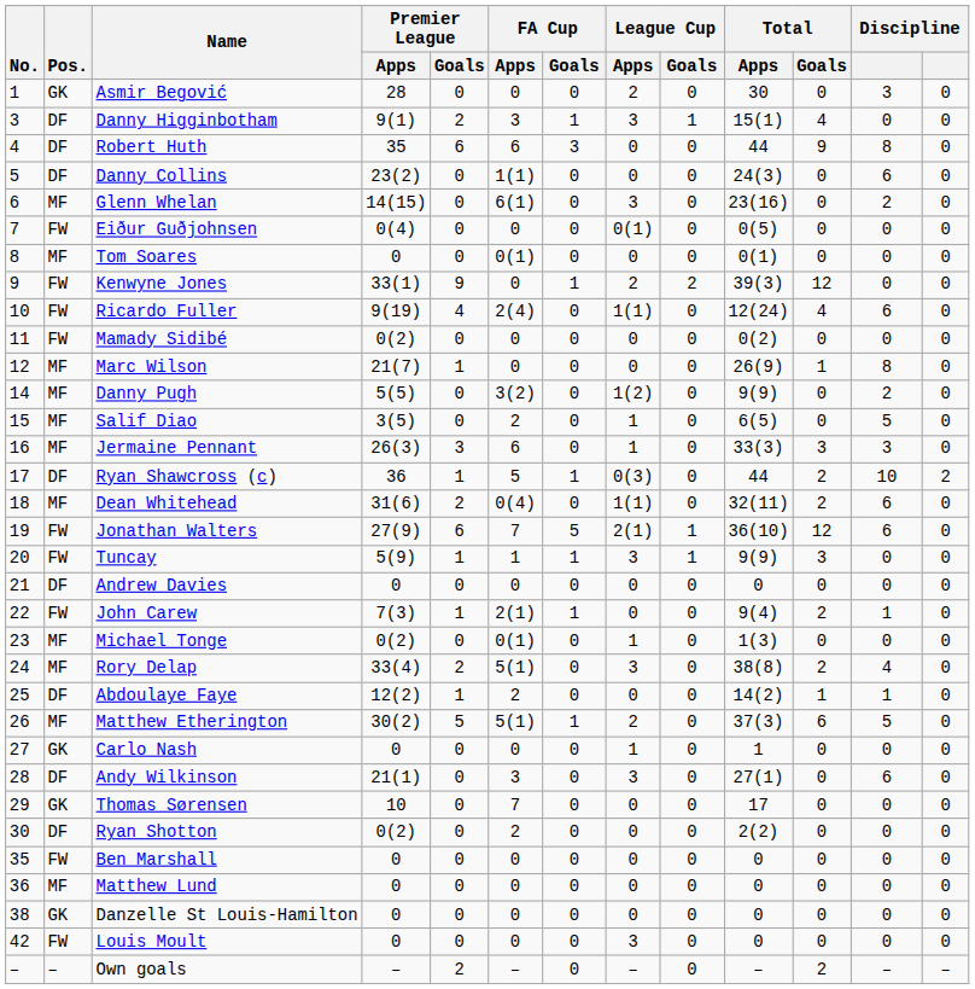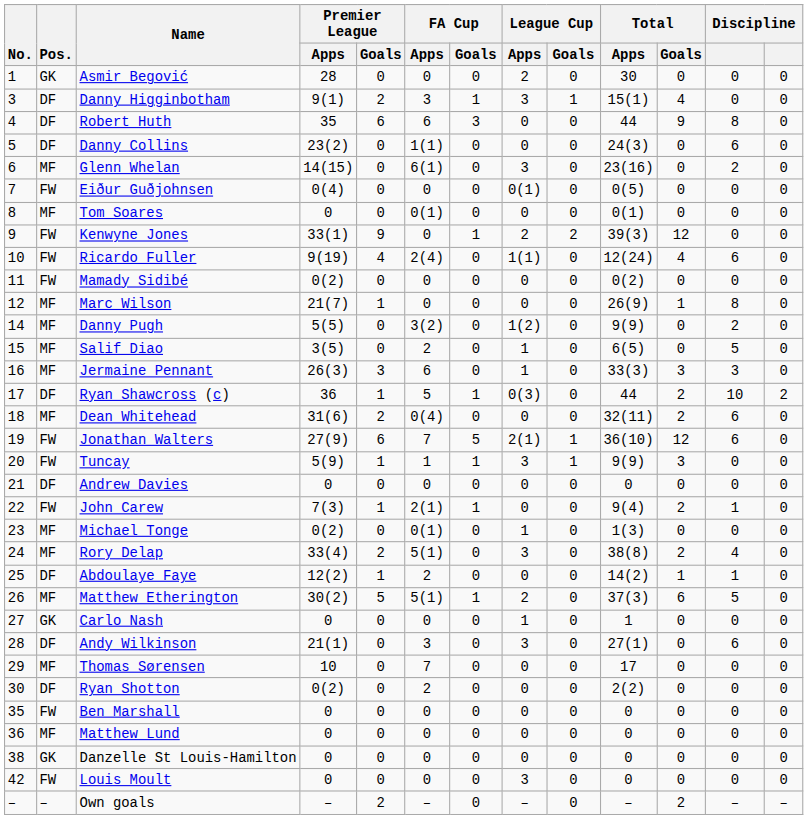 <table class="wikitable" style="text-align:center">
 <tr>
 <th rowspan="2" valign="bottom">No.</th>
 <th rowspan="2" valign="bottom">Pos.</th>
 <th rowspan="2">Name</th>
 <th colspan="2" width="85">Premier League</th>
 <th colspan="2" width="85">FA Cup</th>
 <th colspan="2" width="85">League Cup</th>
 <th colspan="2" width="85">Total</th>
 <th colspan="2" width="85">Discipline</th>
 </tr>
 <tr>
 <th>Apps</th>
 <th>Goals</th>
 <th>Apps</th>
 <th>Goals</th>
 <th>Apps</th>
 <th>Goals</th>
 <th>Apps</th>
 <th>Goals</th>
 <th></th>
 <th></th>
 </tr>
 <tr>
 <td align="left">1</td>
 <td align="left">GK</td>
 <td align="left"> <a href='#'>Asmir Begović</a></td>
 <td>28</td>
 <td>0</td>
 <td>0</td>
 <td>0</td>
 <td>2</td>
 <td>0</td>
 <td>30</td>
 <td>0</td>
-<td>3</td>
+<td>0</td>
 <td>0</td>
 </tr>
 <tr>
 <td align="left">3</td>
 <td align="left">DF</td>
 <td align="left"> <a href='#'>Danny Higginbotham</a></td>
 <td>9(1)</td>
 <td>2</td>
 <td>3</td>
 <td>1</td>
 <td>3</td>
 <td>1</td>
 <td>15(1)</td>
 <td>4</td>
 <td>0</td>
 <td>0</td>
 </tr>
 <tr>
 <td align="left">4</td>
 <td align="left">DF</td>
 <td align="left"> <a href='#'>Robert Huth</a></td>
 <td>35</td>
 <td>6</td>
 <td>6</td>
 <td>3</td>
 <td>0</td>
 <td>0</td>
 <td>44</td>
 <td>9</td>
 <td>8</td>
 <td>0</td>
 </tr>
 <tr>
 <td align="left">5</td>
 <td align="left">DF</td>
 <td align="left"> <a href='#'>Danny Collins</a></td>
 <td>23(2)</td>
 <td>0</td>
 <td>1(1)</td>
 <td>0</td>
 <td>0</td>
 <td>0</td>
 <td>24(3)</td>
 <td>0</td>
 <td>6</td>
 <td>0</td>
 </tr>
 <tr>
 <td align="left">6</td>
 <td align="left">MF</td>
 <td align="left"> <a href='#'>Glenn Whelan</a></td>
 <td>14(15)</td>
 <td>0</td>
 <td>6(1)</td>
 <td>0</td>
 <td>3</td>
 <td>0</td>
 <td>23(16)</td>
 <td>0</td>
 <td>2</td>
 <td>0</td>
 </tr>
 <tr>
 <td align="left">7</td>
 <td align="left">FW</td>
 <td align="left"> <a href='#'>Eiður Guðjohnsen</a></td>
 <td>0(4)</td>
 <td>0</td>
 <td>0</td>
 <td>0</td>
 <td>0(1)</td>
 <td>0</td>
 <td>0(5)</td>
 <td>0</td>
 <td>0</td>
 <td>0</td>
 </tr>
 <tr>
 <td align="left">8</td>
 <td align="left">MF</td>
 <td align="left"> <a href='#'>Tom Soares</a></td>
 <td>0</td>
 <td>0</td>
 <td>0(1)</td>
 <td>0</td>
 <td>0</td>
 <td>0</td>
 <td>0(1)</td>
 <td>0</td>
 <td>0</td>
 <td>0</td>
 </tr>
 <tr>
 <td align="left">9</td>
 <td align="left">FW</td>
 <td align="left"> <a href='#'>Kenwyne Jones</a></td>
 <td>33(1)</td>
 <td>9</td>
 <td>0</td>
 <td>1</td>
 <td>2</td>
 <td>2</td>
 <td>39(3)</td>
 <td>12</td>
 <td>0</td>
 <td>0</td>
 </tr>
 <tr>
 <td align="left">10</td>
 <td align="left">FW</td>
 <td align="left"> <a href='#'>Ricardo Fuller</a></td>
 <td>9(19)</td>
 <td>4</td>
 <td>2(4)</td>
 <td>0</td>
 <td>1(1)</td>
 <td>0</td>
 <td>12(24)</td>
 <td>4</td>
 <td>6</td>
 <td>0</td>
 </tr>
 <tr>
 <td align="left">11</td>
 <td align="left">FW</td>
 <td align="left"> <a href='#'>Mamady Sidibé</a></td>
 <td>0(2)</td>
 <td>0</td>
 <td>0</td>
 <td>0</td>
 <td>0</td>
 <td>0</td>
 <td>0(2)</td>
 <td>0</td>
 <td>0</td>
 <td>0</td>
 </tr>
 <tr>
 <td align="left">12</td>
 <td align="left">MF</td>
 <td align="left"> <a href='#'>Marc Wilson</a></td>
 <td>21(7)</td>
 <td>1</td>
 <td>0</td>
 <td>0</td>
 <td>0</td>
 <td>0</td>
 <td>26(9)</td>
 <td>1</td>
 <td>8</td>
 <td>0</td>
 </tr>
 <tr>
 <td align="left">14</td>
 <td align="left">MF</td>
 <td align="left"> <a href='#'>Danny Pugh</a></td>
 <td>5(5)</td>
 <td>0</td>
 <td>3(2)</td>
 <td>0</td>
 <td>1(2)</td>
 <td>0</td>
 <td>9(9)</td>
 <td>0</td>
 <td>2</td>
 <td>0</td>
 </tr>
 <tr>
 <td align="left">15</td>
 <td align="left">MF</td>
 <td align="left"> <a href='#'>Salif Diao</a></td>
 <td>3(5)</td>
 <td>0</td>
 <td>2</td>
 <td>0</td>
 <td>1</td>
 <td>0</td>
 <td>6(5)</td>
 <td>0</td>
 <td>5</td>
 <td>0</td>
 </tr>
 <tr>
 <td align="left">16</td>
 <td align="left">MF</td>
 <td align="left"> <a href='#'>Jermaine Pennant</a></td>
 <td>26(3)</td>
 <td>3</td>
 <td>6</td>
 <td>0</td>
 <td>1</td>
 <td>0</td>
 <td>33(3)</td>
 <td>3</td>
 <td>3</td>
 <td>0</td>
 </tr>
 <tr>
 <td align="left">17</td>
 <td align="left">DF</td>
 <td align="left"> <a href='#'>Ryan Shawcross</a> (<a href='#'>c</a>)</td>
 <td>36</td>
 <td>1</td>
 <td>5</td>
 <td>1</td>
 <td>0(3)</td>
 <td>0</td>
 <td>44</td>
 <td>2</td>
 <td>10</td>
 <td>2</td>
 </tr>
 <tr>
 <td align="left">18</td>
 <td align="left">MF</td>
 <td align="left"> <a href='#'>Dean Whitehead</a></td>
 <td>31(6)</td>
 <td>2</td>
 <td>0(4)</td>
 <td>0</td>
-<td>1(1)</td>
+<td>0</td>
 <td>0</td>
 <td>32(11)</td>
 <td>2</td>
 <td>6</td>
 <td>0</td>
 </tr>
 <tr>
 <td align="left">19</td>
 <td align="left">FW</td>
 <td align="left"> <a href='#'>Jonathan Walters</a></td>
 <td>27(9)</td>
 <td>6</td>
 <td>7</td>
 <td>5</td>
 <td>2(1)</td>
 <td>1</td>
 <td>36(10)</td>
 <td>12</td>
 <td>6</td>
 <td>0</td>
 </tr>
 <tr>
 <td align="left">20</td>
 <td align="left">FW</td>
 <td align="left"> <a href='#'>Tuncay</a></td>
 <td>5(9)</td>
 <td>1</td>
 <td>1</td>
 <td>1</td>
 <td>3</td>
 <td>1</td>
 <td>9(9)</td>
 <td>3</td>
 <td>0</td>
 <td>0</td>
 </tr>
 <tr>
 <td align="left">21</td>
 <td align="left">DF</td>
 <td align="left"> <a href='#'>Andrew Davies</a></td>
 <td>0</td>
 <td>0</td>
 <td>0</td>
 <td>0</td>
 <td>0</td>
 <td>0</td>
 <td>0</td>
 <td>0</td>
 <td>0</td>
 <td>0</td>
 </tr>
 <tr>
 <td align="left">22</td>
 <td align="left">FW</td>
 <td align="left"> <a href='#'>John Carew</a></td>
 <td>7(3)</td>
 <td>1</td>
 <td>2(1)</td>
 <td>1</td>
 <td>0</td>
 <td>0</td>
 <td>9(4)</td>
 <td>2</td>
 <td>1</td>
 <td>0</td>
 </tr>
 <tr>
 <td align="left">23</td>
 <td align="left">MF</td>
 <td align="left"> <a href='#'>Michael Tonge</a></td>
 <td>0(2)</td>
 <td>0</td>
 <td>0(1)</td>
 <td>0</td>
 <td>1</td>
 <td>0</td>
 <td>1(3)</td>
 <td>0</td>
 <td>0</td>
 <td>0</td>
 </tr>
 <tr>
 <td align="left">24</td>
 <td align="left">MF</td>
 <td align="left"> <a href='#'>Rory Delap</a></td>
 <td>33(4)</td>
 <td>2</td>
 <td>5(1)</td>
 <td>0</td>
 <td>3</td>
 <td>0</td>
 <td>38(8)</td>
 <td>2</td>
 <td>4</td>
 <td>0</td>
 </tr>
 <tr>
 <td align="left">25</td>
 <td align="left">DF</td>
 <td align="left"> <a href='#'>Abdoulaye Faye</a></td>
 <td>12(2)</td>
 <td>1</td>
 <td>2</td>
 <td>0</td>
 <td>0</td>
 <td>0</td>
 <td>14(2)</td>
 <td>1</td>
 <td>1</td>
 <td>0</td>
 </tr>
 <tr>
 <td align="left">26</td>
 <td align="left">MF</td>
 <td align="left"> <a href='#'>Matthew Etherington</a></td>
 <td>30(2)</td>
 <td>5</td>
 <td>5(1)</td>
 <td>1</td>
 <td>2</td>
 <td>0</td>
 <td>37(3)</td>
 <td>6</td>
 <td>5</td>
 <td>0</td>
 </tr>
 <tr>
 <td align="left">27</td>
 <td align="left">GK</td>
 <td align="left"> <a href='#'>Carlo Nash</a></td>
 <td>0</td>
 <td>0</td>
 <td>0</td>
 <td>0</td>
 <td>1</td>
 <td>0</td>
 <td>1</td>
 <td>0</td>
 <td>0</td>
 <td>0</td>
 </tr>
 <tr>
 <td align="left">28</td>
 <td align="left">DF</td>
 <td align="left"> <a href='#'>Andy Wilkinson</a></td>
 <td>21(1)</td>
 <td>0</td>
 <td>3</td>
 <td>0</td>
 <td>3</td>
 <td>0</td>
 <td>27(1)</td>
 <td>0</td>
 <td>6</td>
 <td>0</td>
 </tr>
 <tr>
 <td align="left">29</td>
-<td align="left">GK</td>
+<td align="left">MF</td>
 <td align="left"> <a href='#'>Thomas Sørensen</a></td>
 <td>10</td>
 <td>0</td>
 <td>7</td>
 <td>0</td>
 <td>0</td>
 <td>0</td>
 <td>17</td>
 <td>0</td>
 <td>0</td>
 <td>0</td>
 </tr>
 <tr>
 <td align="left">30</td>
 <td align="left">DF</td>
 <td align="left"> <a href='#'>Ryan Shotton</a></td>
 <td>0(2)</td>
 <td>0</td>
 <td>2</td>
 <td>0</td>
 <td>0</td>
 <td>0</td>
 <td>2(2)</td>
 <td>0</td>
 <td>0</td>
 <td>0</td>
 </tr>
 <tr>
 <td align="left">35</td>
 <td align="left">FW</td>
 <td align="left"> <a href='#'>Ben Marshall</a></td>
 <td>0</td>
 <td>0</td>
 <td>0</td>
 <td>0</td>
 <td>0</td>
 <td>0</td>
 <td>0</td>
 <td>0</td>
 <td>0</td>
 <td>0</td>
 </tr>
 <tr>
 <td align="left">36</td>
 <td align="left">MF</td>
 <td align="left"> <a href='#'>Matthew Lund</a></td>
 <td>0</td>
 <td>0</td>
 <td>0</td>
 <td>0</td>
 <td>0</td>
 <td>0</td>
 <td>0</td>
 <td>0</td>
 <td>0</td>
 <td>0</td>
 </tr>
 <tr>
 <td align="left">38</td>
 <td align="left">GK</td>
 <td align="left"> Danzelle St Louis-Hamilton</td>
 <td>0</td>
 <td>0</td>
 <td>0</td>
 <td>0</td>
 <td>0</td>
 <td>0</td>
 <td>0</td>
 <td>0</td>
 <td>0</td>
 <td>0</td>
 </tr>
 <tr>
 <td align="left">42</td>
 <td align="left">FW</td>
 <td align="left"> <a href='#'>Louis Moult</a></td>
 <td>0</td>
 <td>0</td>
 <td>0</td>
 <td>0</td>
 <td>3</td>
 <td>0</td>
 <td>0</td>
 <td>0</td>
 <td>0</td>
 <td>0</td>
 </tr>
 <tr>
 <td align="left">–</td>
 <td align="left">–</td>
 <td align="left">Own goals</td>
 <td>–</td>
 <td>2</td>
 <td>–</td>
 <td>0</td>
 <td>–</td>
 <td>0</td>
 <td>–</td>
 <td>2</td>
 <td>–</td>
 <td>–</td>
 </tr>
 </table>
